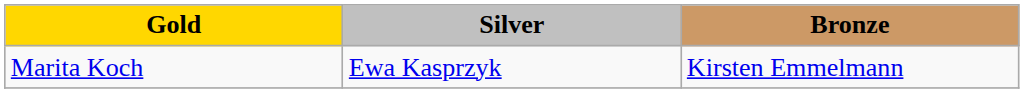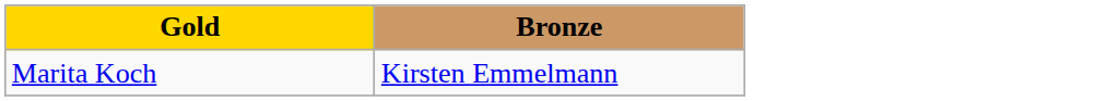 <table class="wikitable" style="text-align:left">
 <tr align="center">
 <td width=200 bgcolor=gold><strong>Gold</strong></td>
-<td width=200 bgcolor=silver><strong>Silver</strong></td>
 <td width=200 bgcolor=CC9966><strong>Bronze</strong></td>
 </tr>
 <tr>
 <td><a href='#'>Marita Koch</a><br><em></em></td>
-<td><a href='#'>Ewa Kasprzyk</a><br><em></em></td>
 <td><a href='#'>Kirsten Emmelmann</a><br><em></em></td>
 </tr>
 </table>
